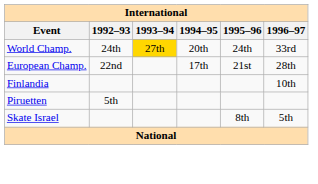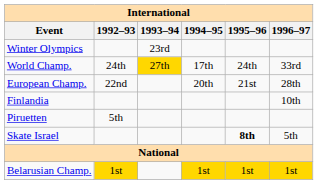 <table class="wikitable" style="text-align:center">
 <tr>
 <th style="background-color: #ffdead; " colspan=6 align=center>International</th>
 </tr>
 <tr>
 <th>Event</th>
 <th>1992–93</th>
 <th>1993–94</th>
 <th>1994–95</th>
 <th>1995–96</th>
 <th>1996–97</th>
 </tr>
 <tr>
+<td align=left><a href='#'>Winter Olympics</a></td>
+<td></td>
+<td>23rd</td>
+<td></td>
+<td></td>
+<td></td>
+</tr>
+<tr>
 <td align=left><a href='#'>World Champ.</a></td>
 <td>24th</td>
 <td style="background: gold;">27th</td>
-<td>20th</td>
+<td>17th</td>
 <td>24th</td>
 <td>33rd</td>
 </tr>
 <tr>
 <td align=left><a href='#'>European Champ.</a></td>
 <td>22nd</td>
 <td></td>
-<td>17th</td>
+<td>20th</td>
 <td>21st</td>
 <td>28th</td>
 </tr>
 <tr>
 <td align=left><a href='#'>Finlandia</a></td>
 <td></td>
 <td></td>
 <td></td>
 <td></td>
 <td>10th</td>
 </tr>
 <tr>
 <td align=left><a href='#'>Piruetten</a></td>
 <td>5th</td>
 <td></td>
 <td></td>
 <td></td>
 <td></td>
 </tr>
 <tr>
 <td align=left><a href='#'>Skate Israel</a></td>
 <td></td>
 <td></td>
 <td></td>
-<td>8th</td>
+<td><strong>8th</strong></td>
 <td>5th</td>
 </tr>
 <tr>
 <th style="background-color: #ffdead; " colspan=6 align=center>National</th>
 </tr>
+<tr>
+<td align=left><a href='#'>Belarusian Champ.</a></td>
+<td bgcolor=gold>1st</td>
+<td></td>
+<td bgcolor=gold>1st</td>
+<td bgcolor=gold>1st</td>
+<td bgcolor=gold>1st</td>
+</tr>
 </table>
